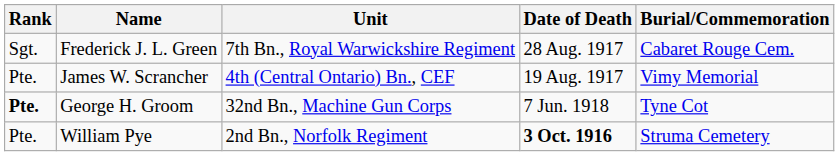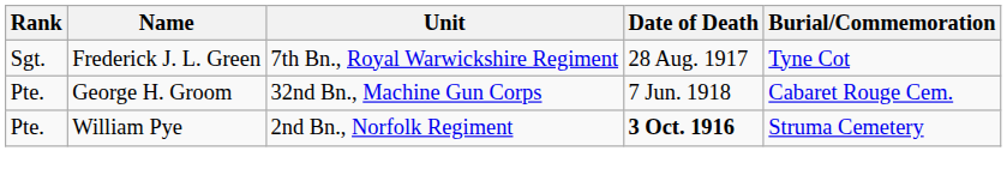 <table class="wikitable">
 <tr>
 <th>Rank</th>
 <th>Name</th>
 <th>Unit</th>
 <th>Date of Death</th>
 <th>Burial/Commemoration</th>
 </tr>
 <tr>
 <td>Sgt.</td>
 <td>Frederick J. L. Green</td>
 <td>7th Bn., <a href='#'>Royal Warwickshire Regiment</a></td>
 <td>28 Aug. 1917</td>
-<td><a href='#'>Cabaret Rouge Cem.</a></td>
+<td><a href='#'>Tyne Cot</a></td>
 </tr>
 <tr>
 <td>Pte.</td>
-<td>James W. Scrancher</td>
-<td><a href='#'>4th (Central Ontario) Bn.</a>, <a href='#'>CEF</a></td>
-<td>19 Aug. 1917</td>
-<td><a href='#'>Vimy Memorial</a></td>
-</tr>
-<tr>
-<td><strong>Pte.</strong></td>
 <td>George H. Groom</td>
 <td>32nd Bn., <a href='#'>Machine Gun Corps</a></td>
 <td>7 Jun. 1918</td>
-<td><a href='#'>Tyne Cot</a></td>
+<td><a href='#'>Cabaret Rouge Cem.</a></td>
 </tr>
 <tr>
 <td>Pte.</td>
 <td>William Pye</td>
 <td>2nd Bn., <a href='#'>Norfolk Regiment</a></td>
 <td><strong>3 Oct. 1916</strong></td>
 <td><a href='#'>Struma Cemetery</a></td>
 </tr>
 </table>
